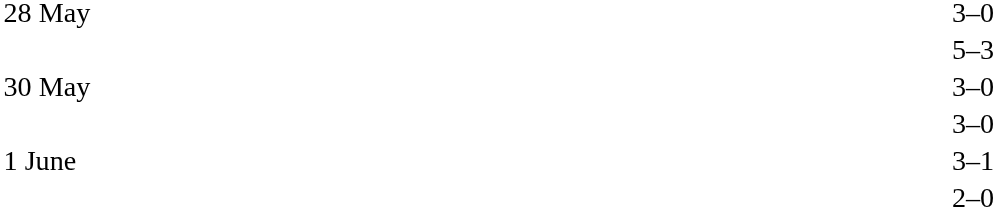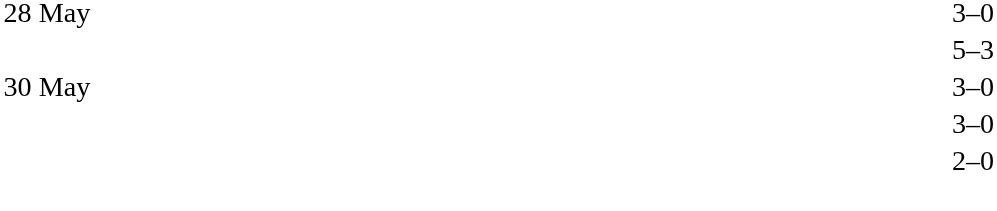 <table cellspacing=1 width=70%>
 <tr>
 <th width=25%></th>
 <th width=30%></th>
 <th width=15%></th>
 <th width=30%></th>
 </tr>
 <tr>
 <td>28 May</td>
 <td align=right></td>
 <td align=center>3–0</td>
 <td></td>
 </tr>
 <tr>
 <td></td>
 <td align=right></td>
 <td align=center>5–3</td>
 <td></td>
 </tr>
 <tr>
 <td>30 May</td>
 <td align=right></td>
 <td align=center>3–0</td>
 <td></td>
 </tr>
 <tr>
 <td></td>
 <td align=right></td>
 <td align=center>3–0</td>
 <td></td>
 </tr>
 <tr>
-<td>1 June</td>
-<td align=right></td>
-<td align=center>3–1</td>
-<td></td>
-</tr>
-<tr>
 <td></td>
 <td align=right></td>
 <td align=center>2–0</td>
 <td></td>
 </tr>
 </table>
